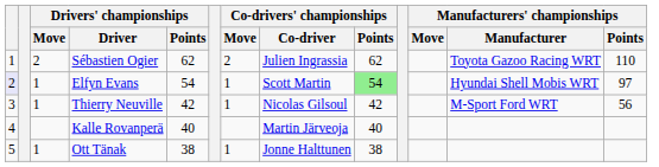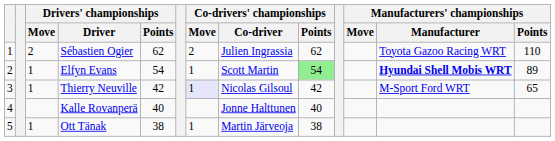 <table class="wikitable" style="font-size:85%;">
 <tr>
 <th rowspan="2"></th>
 <th rowspan="7" style="width:5px;"></th>
 <th colspan="3">Drivers' championships</th>
 <th rowspan="7" style="width:5px;"></th>
 <th colspan="3" nowrap>Co-drivers' championships</th>
 <th rowspan="7" style="width:5px;"></th>
 <th colspan="3" nowrap>Manufacturers' championships</th>
 </tr>
 <tr>
 <th>Move</th>
 <th>Driver</th>
 <th>Points</th>
 <th>Move</th>
 <th>Co-driver</th>
 <th>Points</th>
 <th>Move</th>
 <th>Manufacturer</th>
 <th>Points</th>
 </tr>
 <tr>
 <td align="center">1</td>
 <td> 2</td>
 <td nowrap><a href='#'>Sébastien Ogier</a></td>
 <td align="center">62</td>
 <td> 2</td>
 <td><a href='#'>Julien Ingrassia</a></td>
 <td align="center">62</td>
 <td></td>
 <td nowrap><a href='#'>Toyota Gazoo Racing WRT</a></td>
 <td align="center">110</td>
 </tr>
 <tr>
-<td align="center" style="background: lavender;">2</td>
+<td align="center">2</td>
 <td> 1</td>
 <td><a href='#'>Elfyn Evans</a></td>
 <td align="center">54</td>
 <td> 1</td>
 <td><a href='#'>Scott Martin</a></td>
 <td align="center" style="background: lightgreen;">54</td>
 <td></td>
-<td nowrap><a href='#'>Hyundai Shell Mobis WRT</a></td>
-<td align="center">97</td>
+<td nowrap><strong><a href='#'>Hyundai Shell Mobis WRT</a></strong></td>
+<td align="center">89</td>
 </tr>
 <tr>
 <td align="center">3</td>
 <td> 1</td>
 <td><a href='#'>Thierry Neuville</a></td>
 <td align="center">42</td>
-<td> 1</td>
+<td style="background: lavender;"> 1</td>
 <td><a href='#'>Nicolas Gilsoul</a></td>
 <td align="center">42</td>
 <td></td>
 <td><a href='#'>M-Sport Ford WRT</a></td>
-<td align="center">56</td>
+<td align="center">65</td>
 </tr>
 <tr>
 <td align="center">4</td>
 <td></td>
 <td nowrap><a href='#'>Kalle Rovanperä</a></td>
 <td align="center">40</td>
 <td></td>
-<td><a href='#'>Martin Järveoja</a></td>
+<td nowrap><a href='#'>Jonne Halttunen</a></td>
 <td align="center">40</td>
 <td></td>
 <td></td>
 <td></td>
 </tr>
 <tr>
 <td align="center">5</td>
 <td> 1</td>
 <td><a href='#'>Ott Tänak</a></td>
 <td align="center">38</td>
 <td> 1</td>
-<td nowrap><a href='#'>Jonne Halttunen</a></td>
+<td><a href='#'>Martin Järveoja</a></td>
 <td align="center">38</td>
 <td></td>
 <td></td>
 <td></td>
 </tr>
 </table>
